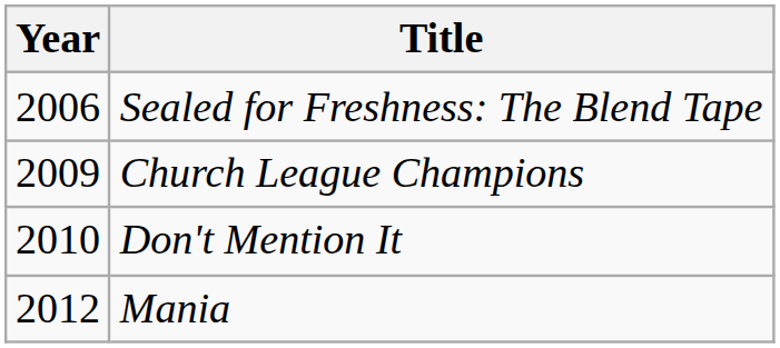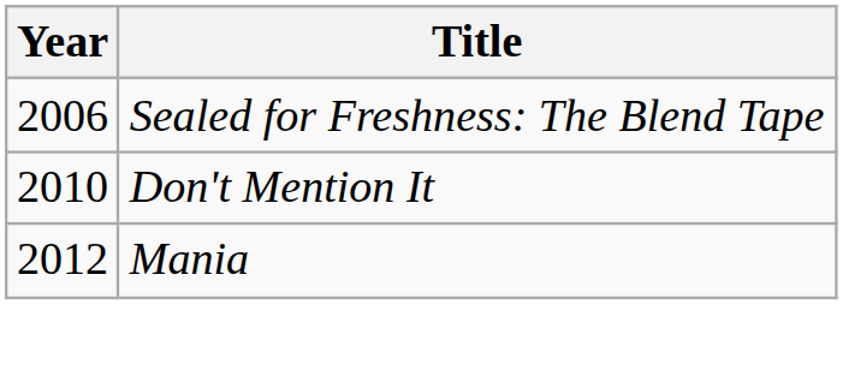 <table class="wikitable sortable">
 <tr>
 <th>Year</th>
 <th>Title</th>
 </tr>
 <tr>
 <td>2006</td>
 <td><em>Sealed for Freshness: The Blend Tape</em></td>
 </tr>
 <tr>
-<td>2009</td>
-<td><em>Church League Champions</em></td>
-</tr>
-<tr>
 <td>2010</td>
 <td><em>Don't Mention It</em></td>
 </tr>
 <tr>
 <td>2012</td>
 <td><em>Mania</em></td>
 </tr>
 </table>
